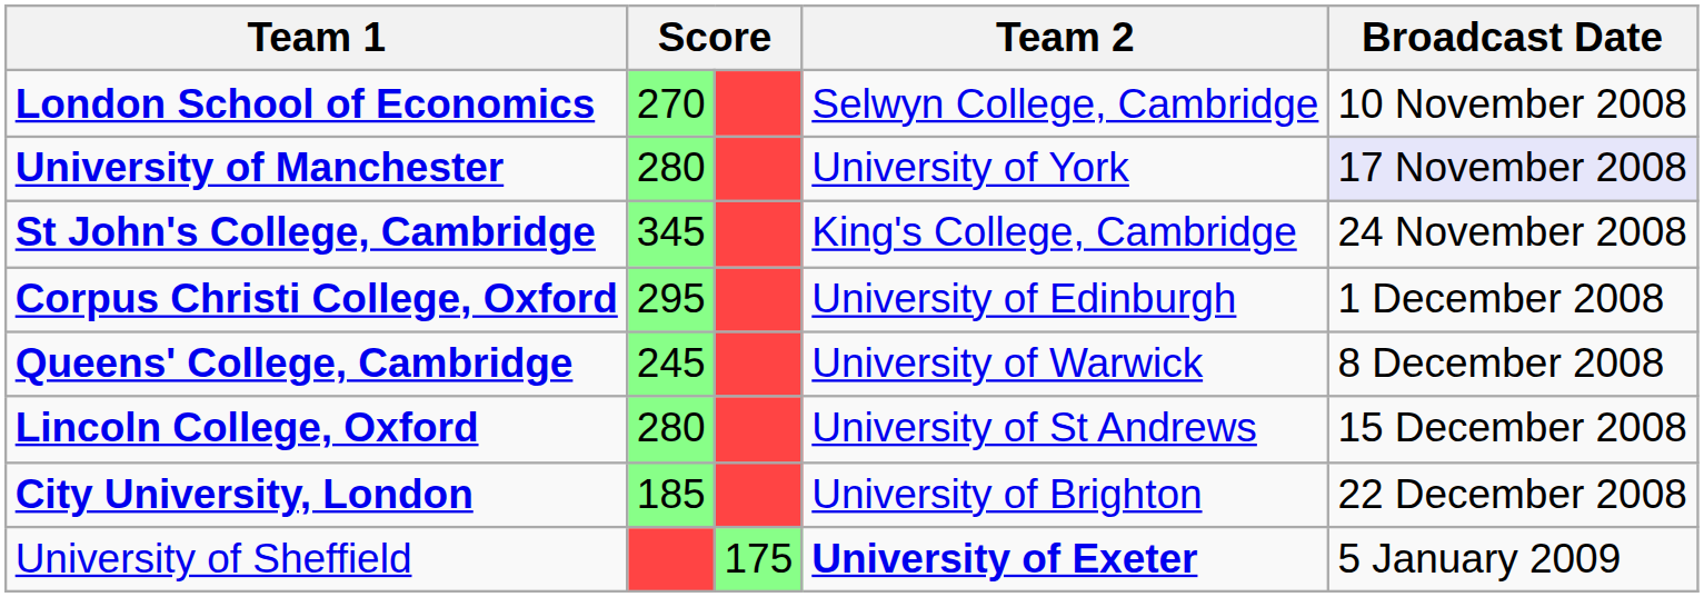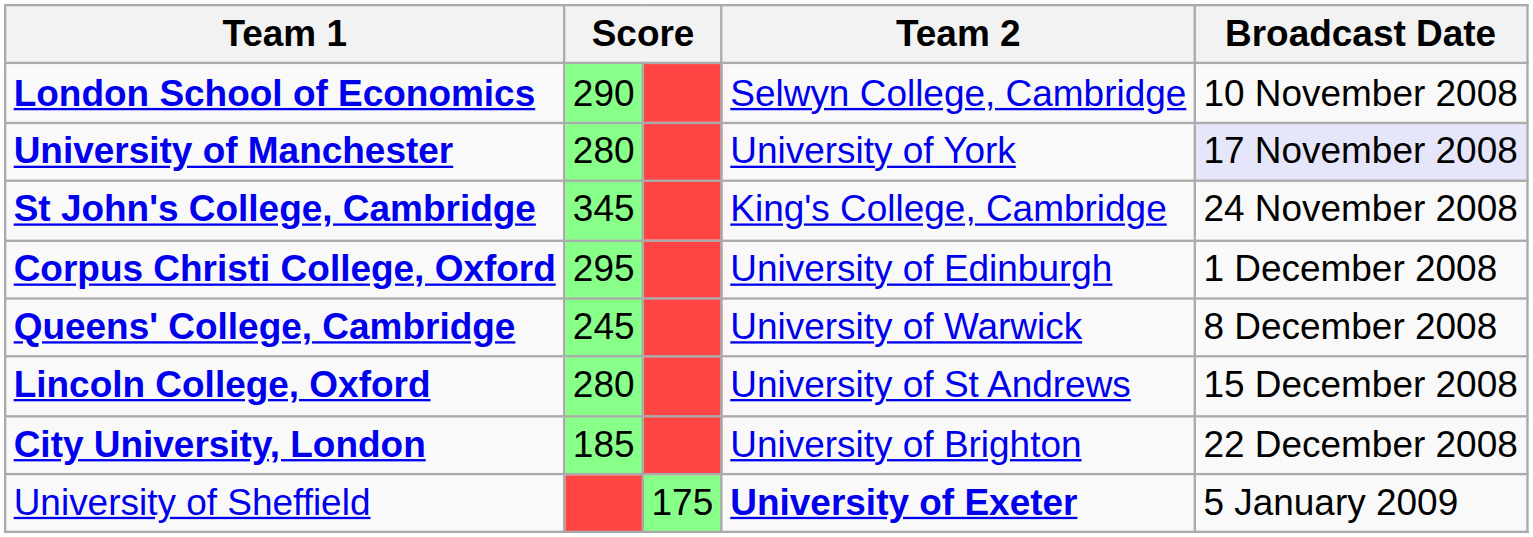 <table class="wikitable" border="1">
 <tr>
 <th>Team 1</th>
 <th colspan=2>Score</th>
 <th>Team 2</th>
 <th>Broadcast Date</th>
 </tr>
 <tr>
 <td><strong><a href='#'>London School of Economics</a></strong></td>
-<td style="background:#88ff88">270</td>
+<td style="background:#88ff88">290</td>
 <td style="background:#ff4444"></td>
 <td><a href='#'>Selwyn College, Cambridge</a></td>
 <td>10 November 2008</td>
 </tr>
 <tr>
 <td><strong><a href='#'>University of Manchester</a></strong></td>
 <td style="background:#88ff88">280</td>
 <td style="background:#ff4444"></td>
 <td><a href='#'>University of York</a></td>
 <td style="background: lavender;">17 November 2008</td>
 </tr>
 <tr>
 <td><strong><a href='#'>St John's College, Cambridge</a></strong></td>
 <td style="background:#88ff88">345</td>
 <td style="background:#ff4444"></td>
 <td><a href='#'>King's College, Cambridge</a></td>
 <td>24 November 2008</td>
 </tr>
 <tr>
 <td><strong><a href='#'>Corpus Christi College, Oxford</a></strong></td>
 <td style="background:#88ff88">295</td>
 <td style="background:#ff4444"></td>
 <td><a href='#'>University of Edinburgh</a></td>
 <td>1 December 2008</td>
 </tr>
 <tr>
 <td><strong><a href='#'>Queens' College, Cambridge</a></strong></td>
 <td style="background:#88ff88">245</td>
 <td style="background:#ff4444"></td>
 <td><a href='#'>University of Warwick</a></td>
 <td>8 December 2008</td>
 </tr>
 <tr>
 <td><strong><a href='#'>Lincoln College, Oxford</a></strong></td>
 <td style="background:#88ff88">280</td>
 <td style="background:#ff4444"></td>
 <td><a href='#'>University of St Andrews</a></td>
 <td>15 December 2008</td>
 </tr>
 <tr>
 <td><strong><a href='#'>City University, London</a></strong></td>
 <td style="background:#88ff88">185</td>
 <td style="background:#ff4444"></td>
 <td><a href='#'>University of Brighton</a></td>
 <td>22 December 2008</td>
 </tr>
 <tr>
 <td><a href='#'>University of Sheffield</a></td>
 <td style="background:#ff4444"></td>
 <td style="background:#88ff88">175</td>
 <td><strong><a href='#'>University of Exeter</a></strong></td>
 <td>5 January 2009</td>
 </tr>
 </table>
